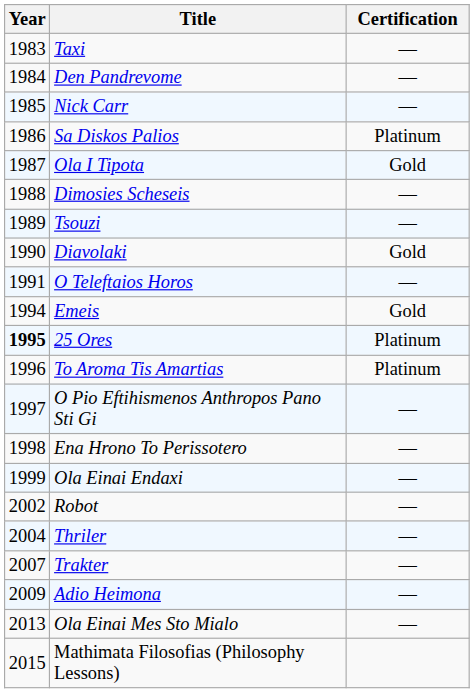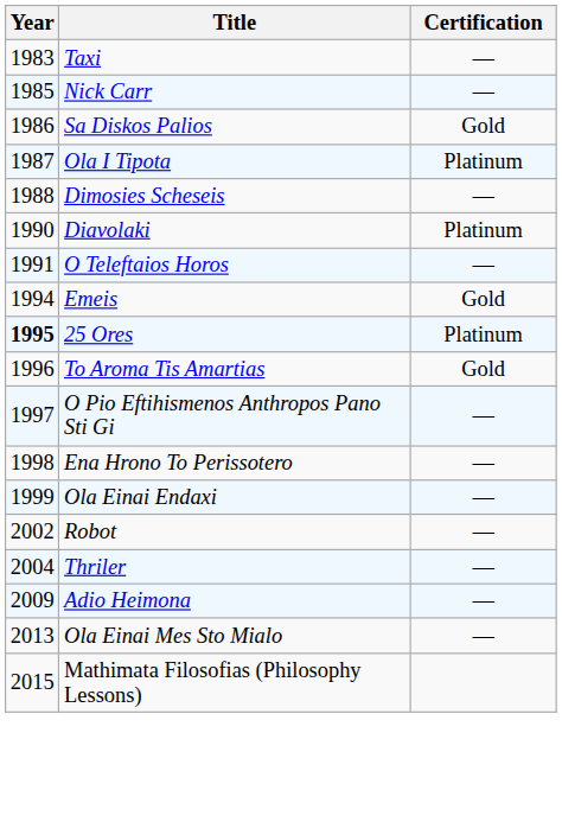 <table class="wikitable"|width=100%>
 <tr>
 <th style="width:20px;">Year</th>
 <th style="width:250px;">Title</th>
 <th style="width:100px;">Certification</th>
 </tr>
 <tr>
 <td>1983</td>
 <td><em><a href='#'>Taxi</a></em></td>
 <td style="text-align:center;">—</td>
 </tr>
-<tr>
-<td>1984</td>
-<td><em><a href='#'>Den Pandrevome</a></em></td>
-<td style="text-align:center;">—</td>
-</tr>
 <tr style="background:#f0f8ff;">
 <td>1985</td>
 <td><em><a href='#'>Nick Carr</a></em></td>
 <td style="text-align:center;">—</td>
 </tr>
 <tr>
 <td>1986</td>
 <td><em><a href='#'>Sa Diskos Palios</a></em></td>
-<td style="text-align:center;">Platinum</td>
+<td style="text-align:center;">Gold</td>
 </tr>
 <tr style="background:#f0f8ff;">
 <td>1987</td>
 <td><em><a href='#'>Ola I Tipota</a></em></td>
-<td style="text-align:center;">Gold</td>
+<td style="text-align:center;">Platinum</td>
 </tr>
 <tr>
 <td>1988</td>
 <td><em><a href='#'>Dimosies Scheseis</a></em></td>
 <td style="text-align:center;">—</td>
 </tr>
-<tr style="background:#f0f8ff;">
-<td>1989</td>
-<td><em><a href='#'>Tsouzi</a></em></td>
-<td style="text-align:center;">—</td>
-</tr>
 <tr>
 <td>1990</td>
 <td><em><a href='#'>Diavolaki</a></em></td>
-<td style="text-align:center;">Gold</td>
+<td style="text-align:center;">Platinum</td>
 </tr>
 <tr style="background:#f0f8ff;">
 <td>1991</td>
 <td><em><a href='#'>O Teleftaios Horos</a></em></td>
 <td style="text-align:center;">—</td>
 </tr>
 <tr>
 <td>1994</td>
 <td><em><a href='#'>Emeis</a></em></td>
 <td style="text-align:center;">Gold</td>
 </tr>
 <tr style="background:#f0f8ff;">
 <td><strong>1995</strong></td>
 <td><em><a href='#'>25 Ores</a></em></td>
 <td style="text-align:center;">Platinum</td>
 </tr>
 <tr>
 <td>1996</td>
 <td><em><a href='#'>To Aroma Tis Amartias</a></em></td>
-<td style="text-align:center;">Platinum</td>
+<td style="text-align:center;">Gold</td>
 </tr>
 <tr style="background:#f0f8ff;">
 <td>1997</td>
 <td><em>O Pio Eftihismenos Anthropos Pano Sti Gi</em></td>
 <td style="text-align:center;">—</td>
 </tr>
 <tr>
 <td>1998</td>
 <td><em>Ena Hrono To Perissotero</em></td>
 <td style="text-align:center;">—</td>
 </tr>
 <tr style="background:#f0f8ff;">
 <td>1999</td>
 <td><em>Ola Einai Endaxi</em></td>
 <td style="text-align:center;">—</td>
 </tr>
 <tr>
 <td>2002</td>
 <td><em>Robot</em></td>
 <td style="text-align:center;">—</td>
 </tr>
 <tr style="background:#f0f8ff;">
 <td>2004</td>
 <td><em><a href='#'>Thriler</a></em></td>
 <td style="text-align:center;">—</td>
 </tr>
-<tr>
-<td>2007</td>
-<td><em><a href='#'>Trakter</a></em></td>
-<td style="text-align:center;">—</td>
-</tr>
 <tr style="background:#f0f8ff;">
 <td>2009</td>
 <td><em><a href='#'>Adio Heimona</a></em></td>
 <td style="text-align:center;">—</td>
 </tr>
 <tr>
 <td>2013</td>
 <td><em>Ola Einai Mes Sto Mialo</em></td>
 <td style="text-align:center;">—</td>
 </tr>
 <tr>
 <td>2015</td>
 <td>Mathimata Filosofias (Philosophy Lessons)</td>
 </tr>
 </table>
